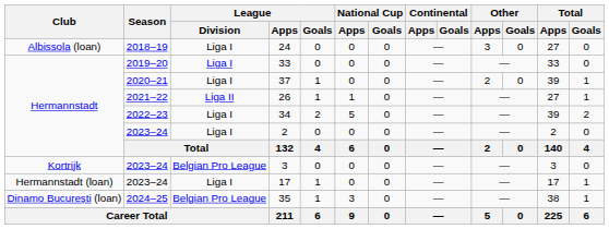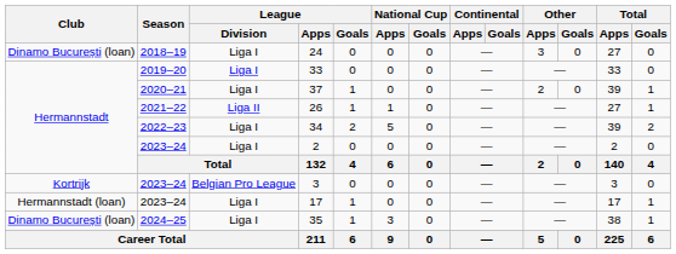 <table class=wikitable style=text-align:center>
 <tr>
 <th rowspan=2>Club</th>
 <th rowspan=2>Season</th>
 <th colspan=3>League</th>
 <th colspan=2>National Cup</th>
 <th colspan=2>Continental</th>
 <th colspan=2>Other</th>
 <th colspan=2>Total</th>
 </tr>
 <tr>
 <th>Division</th>
 <th>Apps</th>
 <th>Goals</th>
 <th>Apps</th>
 <th>Goals</th>
 <th>Apps</th>
 <th>Goals</th>
 <th>Apps</th>
 <th>Goals</th>
 <th>Apps</th>
 <th>Goals</th>
 </tr>
 <tr>
-<td><a href='#'>Albissola</a> (loan)</td>
+<td><a href='#'>Dinamo București</a> (loan)</td>
 <td><a href='#'>2018–19</a></td>
 <td>Liga I</td>
 <td>24</td>
 <td>0</td>
 <td>0</td>
 <td>0</td>
 <td colspan="2">—</td>
 <td>3</td>
 <td>0</td>
 <td>27</td>
 <td>0</td>
 </tr>
 <tr>
 <td rowspan="6"><a href='#'>Hermannstadt</a></td>
 <td><a href='#'>2019–20</a></td>
 <td><a href='#'>Liga I</a></td>
 <td>33</td>
 <td>0</td>
 <td>0</td>
 <td>0</td>
 <td colspan="2">—</td>
 <td colspan="2">—</td>
 <td>33</td>
 <td>0</td>
 </tr>
 <tr>
 <td><a href='#'>2020–21</a></td>
 <td>Liga I</td>
 <td>37</td>
 <td>1</td>
 <td>0</td>
 <td>0</td>
 <td colspan="2">—</td>
 <td>2</td>
 <td>0</td>
 <td>39</td>
 <td>1</td>
 </tr>
 <tr>
 <td><a href='#'>2021–22</a></td>
 <td><a href='#'>Liga II</a></td>
 <td>26</td>
 <td>1</td>
 <td>1</td>
 <td>0</td>
 <td colspan="2">—</td>
 <td colspan="2">—</td>
 <td>27</td>
 <td>1</td>
 </tr>
 <tr>
 <td><a href='#'>2022–23</a></td>
 <td>Liga I</td>
 <td>34</td>
 <td>2</td>
 <td>5</td>
 <td>0</td>
 <td colspan="2">—</td>
 <td colspan="2">—</td>
 <td>39</td>
 <td>2</td>
 </tr>
 <tr>
 <td><a href='#'>2023–24</a></td>
 <td>Liga I</td>
 <td>2</td>
 <td>0</td>
 <td>0</td>
 <td>0</td>
 <td colspan="2">—</td>
 <td colspan="2">—</td>
 <td>2</td>
 <td>0</td>
 </tr>
 <tr>
 <th colspan="2">Total</th>
 <th>132</th>
 <th>4</th>
 <th>6</th>
 <th>0</th>
 <th colspan="2">—</th>
 <th>2</th>
 <th>0</th>
 <th>140</th>
 <th>4</th>
 </tr>
 <tr>
 <td><a href='#'>Kortrijk</a></td>
 <td><a href='#'>2023–24</a></td>
 <td><a href='#'>Belgian Pro League</a></td>
 <td>3</td>
 <td>0</td>
 <td>0</td>
 <td>0</td>
 <td colspan="2">—</td>
 <td colspan="2">—</td>
 <td>3</td>
 <td>0</td>
 </tr>
 <tr>
 <td>Hermannstadt (loan)</td>
 <td>2023–24</td>
 <td>Liga I</td>
 <td>17</td>
 <td>1</td>
 <td>0</td>
 <td>0</td>
 <td colspan="2">—</td>
 <td colspan="2">—</td>
 <td>17</td>
 <td>1</td>
 </tr>
 <tr>
 <td><a href='#'>Dinamo București</a> (loan)</td>
 <td><a href='#'>2024–25</a></td>
-<td><a href='#'>Belgian Pro League</a></td>
+<td>Liga I</td>
 <td>35</td>
 <td>1</td>
 <td>3</td>
 <td>0</td>
 <td colspan="2">—</td>
 <td colspan="2">—</td>
 <td>38</td>
 <td>1</td>
 </tr>
 <tr>
 <th colspan="3">Career Total</th>
 <th>211</th>
 <th>6</th>
 <th>9</th>
 <th>0</th>
 <th colspan="2">—</th>
 <th>5</th>
 <th>0</th>
 <th>225</th>
 <th>6</th>
 </tr>
 </table>
